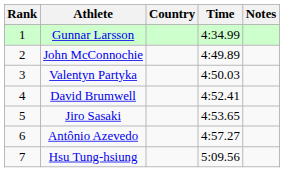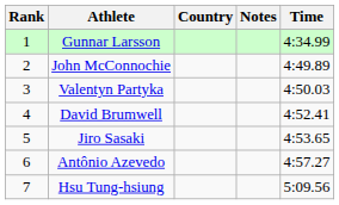 <table class="wikitable sortable" style="text-align:center">
 <tr>
 <th>Rank</th>
 <th>Athlete</th>
 <th>Country</th>
+<th>Notes</th>
 <th>Time</th>
-<th>Notes</th>
 </tr>
 <tr bgcolor=ccffcc>
 <td>1</td>
 <td><a href='#'>Gunnar Larsson</a></td>
 <td align=left></td>
+<td></td>
 <td>4:34.99</td>
-<td></td>
 </tr>
 <tr>
 <td>2</td>
 <td><a href='#'>John McConnochie</a></td>
 <td align=left></td>
+<td></td>
 <td>4:49.89</td>
-<td></td>
 </tr>
 <tr>
 <td>3</td>
 <td><a href='#'>Valentyn Partyka</a></td>
 <td align=left></td>
+<td></td>
 <td>4:50.03</td>
-<td></td>
 </tr>
 <tr>
 <td>4</td>
 <td><a href='#'>David Brumwell</a></td>
 <td align=left></td>
+<td></td>
 <td>4:52.41</td>
-<td></td>
 </tr>
 <tr>
 <td>5</td>
 <td><a href='#'>Jiro Sasaki</a></td>
 <td align=left></td>
+<td></td>
 <td>4:53.65</td>
-<td></td>
 </tr>
 <tr>
 <td>6</td>
 <td><a href='#'>Antônio Azevedo</a></td>
 <td align=left></td>
+<td></td>
 <td>4:57.27</td>
-<td></td>
 </tr>
 <tr>
 <td>7</td>
 <td><a href='#'>Hsu Tung-hsiung</a></td>
 <td align=left></td>
+<td></td>
 <td>5:09.56</td>
-<td></td>
 </tr>
 </table>
